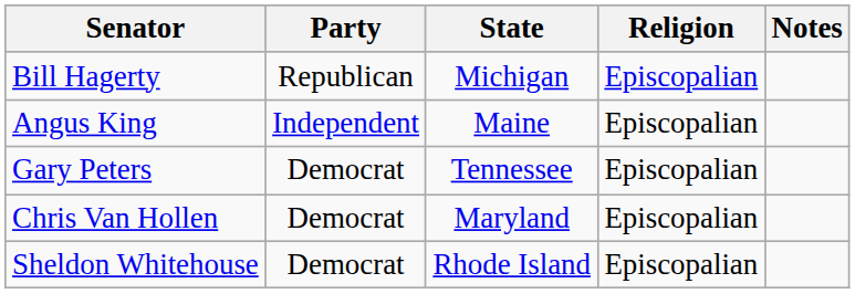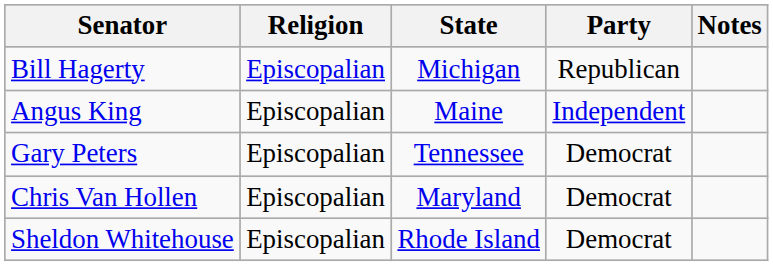 <table class="wikitable sortable" style="text-align:center">
 <tr>
 <th>Senator</th>
+<th>Religion</th>
+<th>State</th>
 <th>Party</th>
-<th>State</th>
-<th>Religion</th>
 <th>Notes</th>
 </tr>
 <tr>
 <td align=left nowrap> <a href='#'>Bill Hagerty</a></td>
+<td><a href='#'>Episcopalian</a></td>
+<td><a href='#'>Michigan</a></td>
 <td>Republican</td>
-<td><a href='#'>Michigan</a></td>
-<td><a href='#'>Episcopalian</a></td>
 <td></td>
 </tr>
 <tr>
 <td align=left nowrap> <a href='#'>Angus King</a></td>
+<td>Episcopalian</td>
+<td><a href='#'>Maine</a></td>
 <td><a href='#'>Independent</a><br></td>
-<td><a href='#'>Maine</a></td>
-<td>Episcopalian</td>
 <td></td>
 </tr>
 <tr>
 <td align=left nowrap> <a href='#'>Gary Peters</a></td>
+<td>Episcopalian</td>
+<td><a href='#'>Tennessee</a></td>
 <td>Democrat</td>
-<td><a href='#'>Tennessee</a></td>
-<td>Episcopalian</td>
 <td></td>
 </tr>
 <tr>
 <td align=left nowrap> <a href='#'>Chris Van Hollen</a></td>
+<td>Episcopalian</td>
+<td><a href='#'>Maryland</a></td>
 <td>Democrat</td>
-<td><a href='#'>Maryland</a></td>
-<td>Episcopalian</td>
 <td></td>
 </tr>
 <tr>
 <td align=left nowrap> <a href='#'>Sheldon Whitehouse</a></td>
+<td>Episcopalian</td>
+<td><a href='#'>Rhode Island</a></td>
 <td>Democrat</td>
-<td><a href='#'>Rhode Island</a></td>
-<td>Episcopalian</td>
 <td></td>
 </tr>
 </table>
